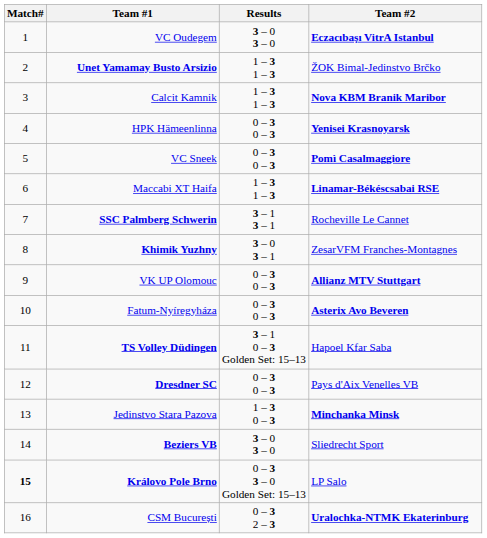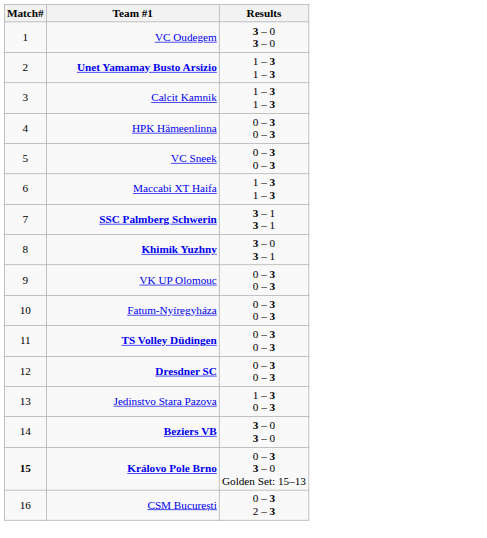 <table class="wikitable" style="border-collapse: collapse;">
 <tr>
 <th>Match#</th>
 <th align="right" width="240">Team #1</th>
 <th>  Results  </th>
-<th align="left" width="240">Team #2</th>
 </tr>
 <tr>
 <td align="center">1</td>
 <td align="right"><a href='#'>VC Oudegem</a> </td>
 <td align="center"><strong>3</strong> – 0 <br> <strong>3</strong> – 0</td>
-<td> <strong><a href='#'>Eczacıbaşı VitrA Istanbul</a></strong></td>
 </tr>
 <tr>
 <td align="center">2</td>
 <td align="right"><strong><a href='#'>Unet Yamamay Busto Arsizio</a></strong> </td>
 <td align="center">1 – <strong>3</strong> <br> 1 – <strong>3</strong></td>
-<td> <a href='#'>ŽOK Bimal-Jedinstvo Brčko</a></td>
 </tr>
 <tr>
 <td align="center">3</td>
 <td align="right"><a href='#'>Calcit Kamnik</a> </td>
 <td align="center">1 – <strong>3</strong> <br> 1 – <strong>3</strong></td>
-<td> <strong><a href='#'>Nova KBM Branik Maribor</a></strong></td>
 </tr>
 <tr>
 <td align="center">4</td>
 <td align="right"><a href='#'>HPK Hämeenlinna</a> </td>
 <td align="center">0 – <strong>3</strong> <br> 0 – <strong>3</strong></td>
-<td> <strong><a href='#'>Yenisei Krasnoyarsk</a></strong></td>
 </tr>
 <tr>
 <td align="center">5</td>
 <td align="right"><a href='#'>VC Sneek</a> </td>
 <td align="center">0 – <strong>3</strong> <br> 0 – <strong>3</strong></td>
-<td> <strong><a href='#'>Pomì Casalmaggiore</a></strong></td>
 </tr>
 <tr>
 <td align="center">6</td>
 <td align="right"><a href='#'>Maccabi XT Haifa</a> </td>
 <td align="center">1 – <strong>3</strong> <br> 1 – <strong>3</strong></td>
-<td> <strong><a href='#'>Linamar-Békéscsabai RSE</a></strong></td>
 </tr>
 <tr>
 <td align="center">7</td>
 <td align="right"><strong><a href='#'>SSC Palmberg Schwerin</a></strong> </td>
 <td align="center"><strong>3</strong> – 1 <br> <strong>3</strong> – 1</td>
-<td> <a href='#'>Rocheville Le Cannet</a></td>
 </tr>
 <tr>
 <td align="center">8</td>
 <td align="right"><strong><a href='#'>Khimik Yuzhny</a></strong> </td>
 <td align="center"><strong>3</strong> – 0 <br> <strong>3</strong> – 1</td>
-<td> <a href='#'>ZesarVFM Franches-Montagnes</a></td>
 </tr>
 <tr>
 <td align="center">9</td>
 <td align="right"><a href='#'>VK UP Olomouc</a> </td>
 <td align="center">0 – <strong>3</strong> <br> 0 – <strong>3</strong></td>
-<td> <strong><a href='#'>Allianz MTV Stuttgart</a></strong></td>
 </tr>
 <tr>
 <td align="center">10</td>
 <td align="right"><a href='#'>Fatum-Nyíregyháza</a> </td>
 <td align="center">0 – <strong>3</strong> <br> 0 – <strong>3</strong></td>
-<td> <strong><a href='#'>Asterix Avo Beveren</a></strong></td>
 </tr>
 <tr>
 <td align="center">11</td>
 <td align="right"><strong><a href='#'>TS Volley Düdingen</a></strong> </td>
-<td align="center"><strong>3</strong> – 1 <br> 0 – <strong>3</strong> <br>Golden Set: 15–13</td>
-<td> <a href='#'>Hapoel Kfar Saba</a></td>
+<td align="center">0 – <strong>3</strong> <br> 0 – <strong>3</strong></td>
 </tr>
 <tr>
 <td align="center">12</td>
 <td align="right"><strong><a href='#'>Dresdner SC</a></strong> </td>
 <td align="center">0 – <strong>3</strong> <br> 0 – <strong>3</strong></td>
-<td> <a href='#'>Pays d'Aix Venelles VB</a></td>
 </tr>
 <tr>
 <td align="center">13</td>
 <td align="right"><a href='#'>Jedinstvo Stara Pazova</a> </td>
 <td align="center">1 – <strong>3</strong> <br> 0 – <strong>3</strong></td>
-<td> <strong><a href='#'>Minchanka Minsk</a></strong></td>
 </tr>
 <tr>
 <td align="center">14</td>
 <td align="right"><strong><a href='#'>Beziers VB</a></strong> </td>
 <td align="center"><strong>3</strong> – 0 <br> <strong>3</strong> – 0</td>
-<td> <a href='#'>Sliedrecht Sport</a></td>
 </tr>
 <tr>
 <td align="center"><strong>15</strong></td>
 <td align="right"><strong><a href='#'>Královo Pole Brno</a></strong> </td>
 <td align="center">0 – <strong>3</strong> <br> <strong>3</strong> – 0 <br>Golden Set: 15–13</td>
-<td> <a href='#'>LP Salo</a></td>
 </tr>
 <tr>
 <td align="center">16</td>
 <td align="right"><a href='#'>CSM București</a> </td>
 <td align="center">0 – <strong>3</strong> <br> 2 – <strong>3</strong></td>
-<td> <strong><a href='#'>Uralochka-NTMK Ekaterinburg</a></strong></td>
 </tr>
 </table>
